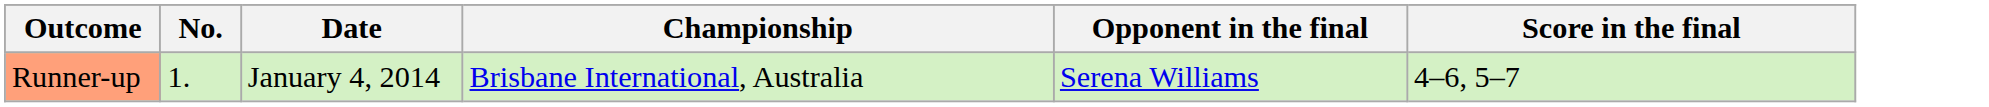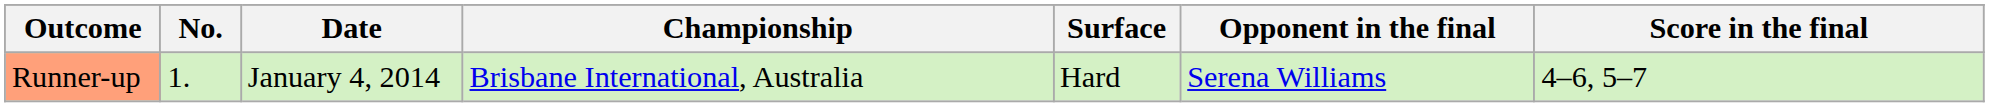 <table class="sortable wikitable">
 <tr>
 <th width=75>Outcome</th>
 <th width=35>No.</th>
 <th width=110>Date</th>
 <th width=305>Championship</th>
+<th width=60>Surface</th>
 <th width=180>Opponent in the final</th>
 <th width=230>Score in the final</th>
 </tr>
 <tr bgcolor=#d4f1c5>
 <td bgcolor=FFA07A>Runner-up</td>
 <td>1.</td>
 <td>January 4, 2014</td>
 <td><a href='#'>Brisbane International</a>, Australia</td>
+<td>Hard</td>
 <td> <a href='#'>Serena Williams</a></td>
 <td>4–6, 5–7</td>
 </tr>
 </table>
